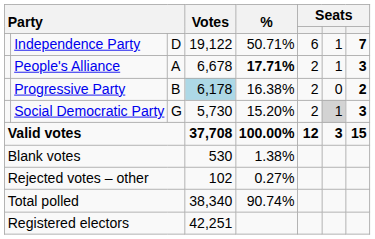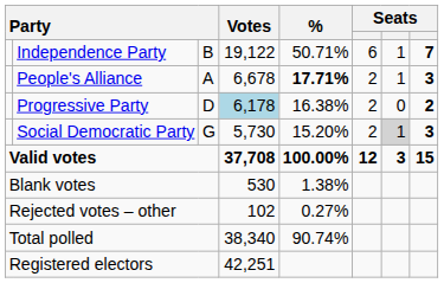 <table class="wikitable" border="1" style="text-align:right;">
 <tr>
 <th style="text-align:left;" valign=bottom rowspan=2 colspan=3>Party</th>
 <th align=center valign=bottom rowspan=2 width="50">Votes</th>
 <th align=center valign=bottom rowspan=2 width="50">%</th>
 <th colspan=3>Seats</th>
 </tr>
 <tr>
 <th align=center valign=bottom width="20"><small></small></th>
 <th align=center valign=bottom width="20"><small><a href='#'></a></small></th>
 <th align=center valign=bottom width="20"><small></small></th>
 </tr>
 <tr>
 <td></td>
 <td align=left><a href='#'>Independence Party</a></td>
-<td align=left>D</td>
+<td align=left>B</td>
 <td>19,122</td>
 <td>50.71%</td>
 <td>6</td>
 <td>1</td>
 <td><strong>7</strong></td>
 </tr>
 <tr>
 <td></td>
 <td align=left><a href='#'>People's Alliance</a></td>
 <td align=left>A</td>
 <td>6,678</td>
 <td><strong>17.71%</strong></td>
 <td>2</td>
 <td>1</td>
 <td><strong>3</strong></td>
 </tr>
 <tr>
 <td></td>
 <td align=left><a href='#'>Progressive Party</a></td>
-<td align=left>B</td>
+<td align=left>D</td>
 <td style="background: lightblue;">6,178</td>
 <td>16.38%</td>
 <td>2</td>
 <td>0</td>
 <td><strong>2</strong></td>
 </tr>
 <tr>
 <td></td>
 <td align=left><a href='#'>Social Democratic Party</a></td>
 <td align=left>G</td>
 <td>5,730</td>
 <td>15.20%</td>
 <td>2</td>
 <td style="background: lightgrey;">1</td>
 <td><strong>3</strong></td>
 </tr>
 <tr style="font-weight:bold">
 <td align=left colspan=3>Valid votes</td>
 <td>37,708</td>
 <td>100.00%</td>
 <td>12</td>
 <td>3</td>
 <td>15</td>
 </tr>
 <tr>
 <td align=left colspan=3>Blank votes</td>
 <td>530</td>
 <td>1.38%</td>
 <td></td>
 <td></td>
 <td></td>
 </tr>
 <tr>
 <td align=left colspan=3>Rejected votes – other</td>
 <td>102</td>
 <td>0.27%</td>
 <td></td>
 <td></td>
 <td></td>
 </tr>
 <tr>
 <td align=left colspan=3>Total polled</td>
 <td>38,340</td>
 <td>90.74%</td>
 <td></td>
 <td></td>
 <td></td>
 </tr>
 <tr>
 <td align=left colspan=3>Registered electors</td>
 <td>42,251</td>
 <td></td>
 <td></td>
 <td></td>
 <td></td>
 </tr>
 </table>
